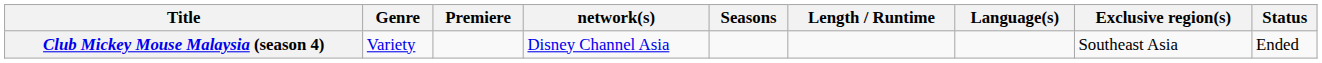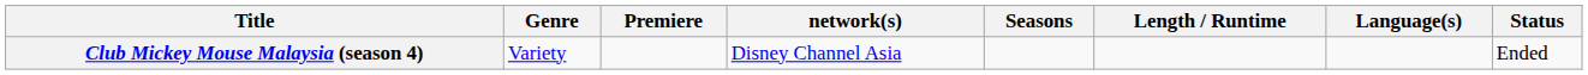 <table class="wikitable plainrowheaders sortable" style="width:99%;">
 <tr>
 <th>Title</th>
 <th>Genre</th>
 <th>Premiere</th>
 <th> network(s)</th>
 <th>Seasons</th>
 <th>Length / Runtime</th>
 <th>Language(s)</th>
-<th>Exclusive region(s)</th>
 <th>Status</th>
 </tr>
 <tr>
 <th scope="row"><em><a href='#'>Club Mickey Mouse Malaysia</a></em> (season 4)</th>
 <td><a href='#'>Variety</a></td>
 <td></td>
 <td><a href='#'>Disney Channel Asia</a></td>
 <td></td>
 <td></td>
 <td></td>
-<td>Southeast Asia</td>
 <td>Ended</td>
 </tr>
 </table>
